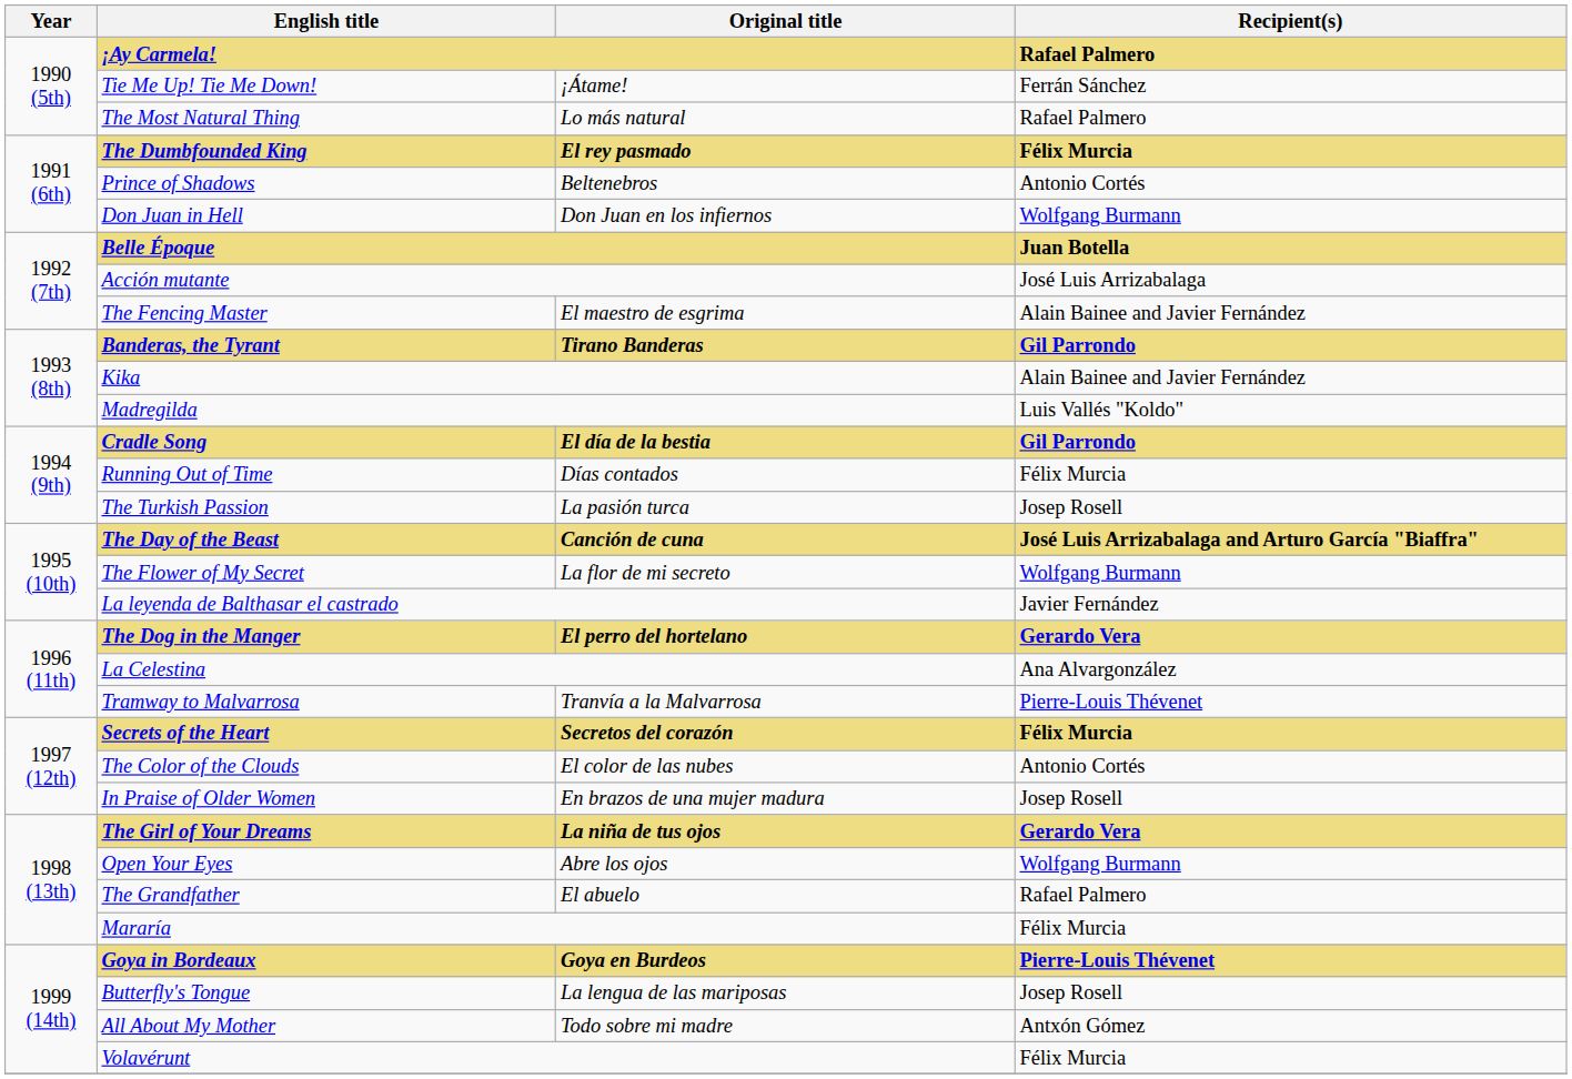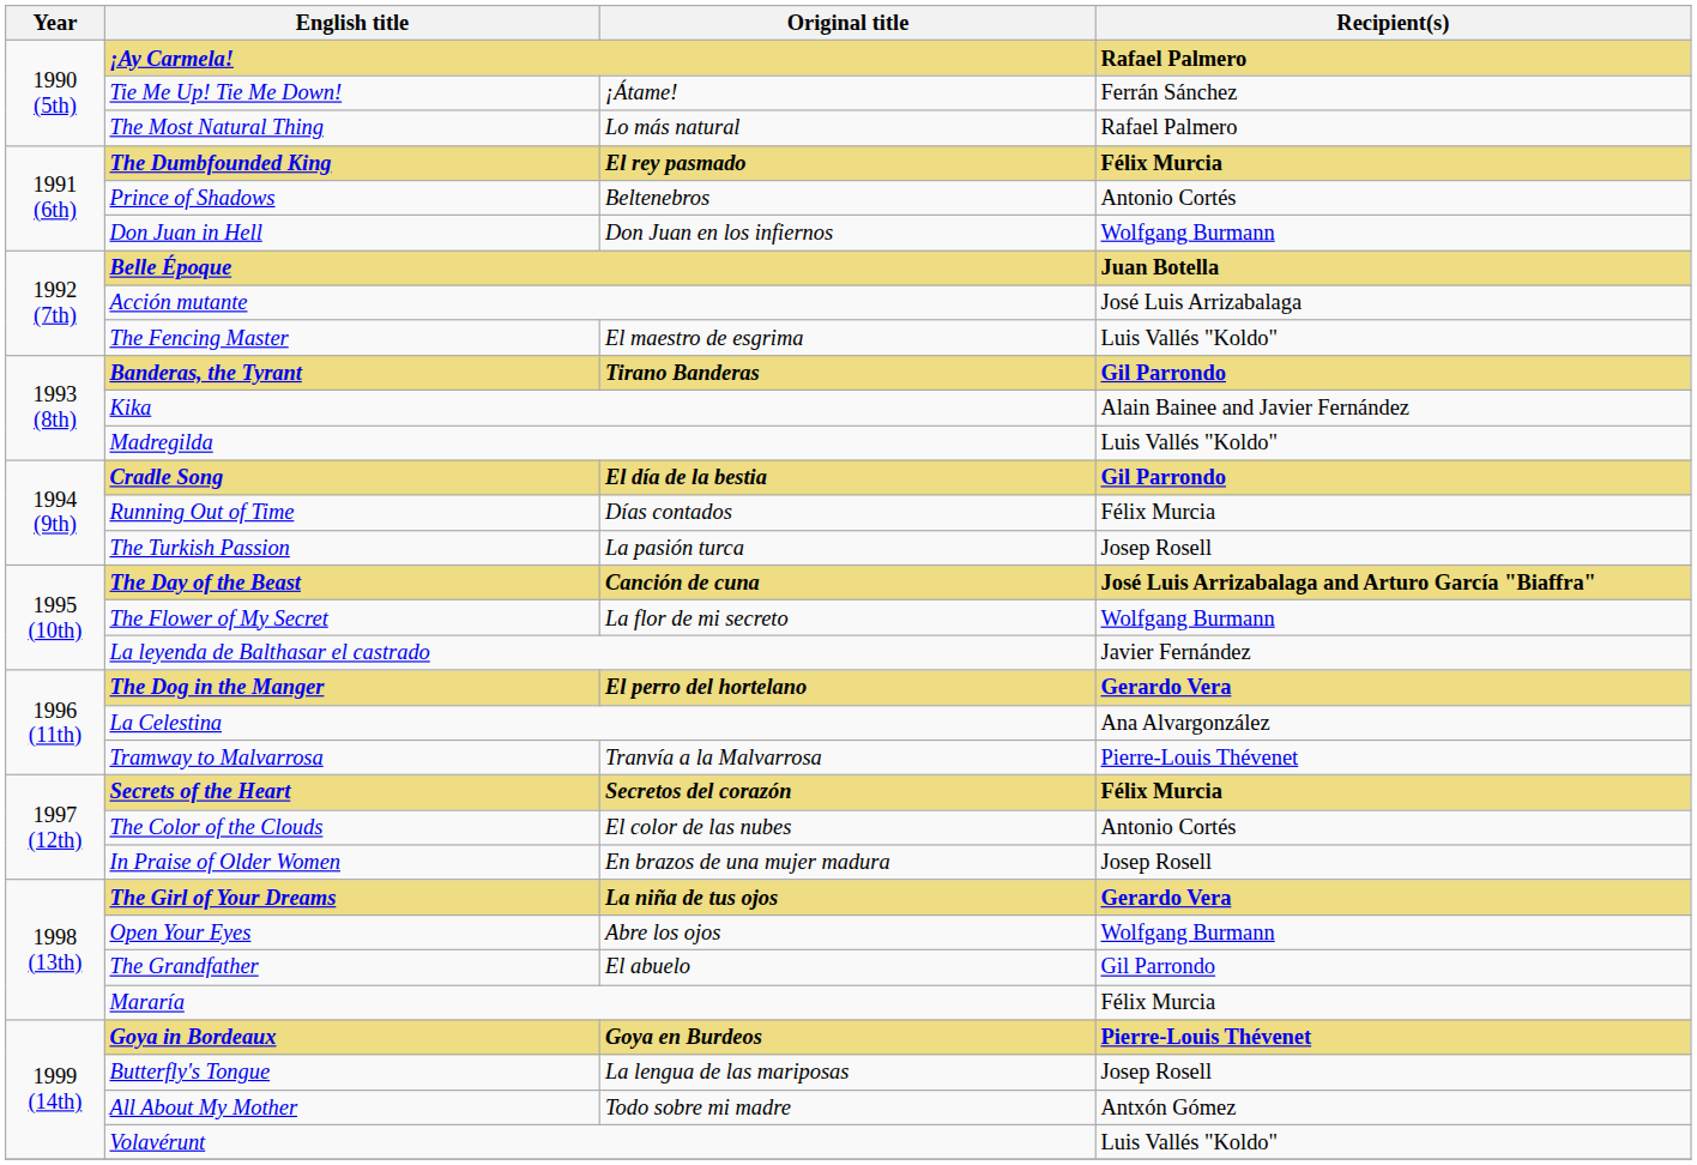 <table class="wikitable sortable" style="text-align:left;"style="width:95%">
 <tr>
 <th scope="col" style="width:5%;">Year</th>
 <th scope="col" style="width:25%;">English title</th>
 <th scope="col" style="width:25%;">Original title</th>
 <th scope="col" style="width:30%;">Recipient(s)</th>
 </tr>
 <tr>
 <td rowspan="3" style="text-align:center;">1990<br><a href='#'>(5th)</a></td>
 <td colspan="2" style="background:#eedd82;"><strong><em><a href='#'>¡Ay Carmela!</a></em></strong></td>
 <td style="background:#eedd82;"><strong>Rafael Palmero</strong></td>
 </tr>
 <tr>
 <td><em><a href='#'>Tie Me Up! Tie Me Down!</a></em></td>
 <td><em>¡Átame!</em></td>
 <td>Ferrán Sánchez</td>
 </tr>
 <tr>
 <td><em><a href='#'>The Most Natural Thing</a></em></td>
 <td><em>Lo más natural</em></td>
 <td>Rafael Palmero</td>
 </tr>
 <tr>
 <td rowspan="3" style="text-align:center;">1991<br><a href='#'>(6th)</a></td>
 <td style="background:#eedd82;"><strong><em><a href='#'>The Dumbfounded King</a></em></strong></td>
 <td style="background:#eedd82;"><strong><em>El rey pasmado</em></strong></td>
 <td style="background:#eedd82;"><strong>Félix Murcia</strong></td>
 </tr>
 <tr>
 <td><em><a href='#'>Prince of Shadows</a></em></td>
 <td><em>Beltenebros</em></td>
 <td>Antonio Cortés</td>
 </tr>
 <tr>
 <td><em><a href='#'>Don Juan in Hell</a></em></td>
 <td><em>Don Juan en los infiernos</em></td>
 <td><a href='#'>Wolfgang Burmann</a></td>
 </tr>
 <tr>
 <td rowspan="3" style="text-align:center;">1992<br><a href='#'>(7th)</a></td>
 <td colspan="2" style="background:#eedd82;"><strong><em><a href='#'>Belle Époque</a></em></strong></td>
 <td style="background:#eedd82;"><strong>Juan Botella</strong></td>
 </tr>
 <tr>
 <td colspan="2"><em><a href='#'>Acción mutante</a></em></td>
 <td>José Luis Arrizabalaga</td>
 </tr>
 <tr>
 <td><em><a href='#'>The Fencing Master</a></em></td>
 <td><em>El maestro de esgrima</em></td>
-<td>Alain Bainee and Javier Fernández</td>
+<td>Luis Vallés "Koldo"</td>
 </tr>
 <tr>
 <td rowspan="3" style="text-align:center;">1993<br><a href='#'>(8th)</a></td>
 <td style="background:#eedd82;"><strong><em><a href='#'>Banderas, the Tyrant</a></em></strong></td>
 <td style="background:#eedd82;"><strong><em>Tirano Banderas</em></strong></td>
 <td style="background:#eedd82;"><strong><a href='#'>Gil Parrondo</a></strong></td>
 </tr>
 <tr>
 <td colspan="2"><em><a href='#'>Kika</a></em></td>
 <td>Alain Bainee and Javier Fernández</td>
 </tr>
 <tr>
 <td colspan="2"><em><a href='#'>Madregilda</a></em></td>
 <td>Luis Vallés "Koldo"</td>
 </tr>
 <tr>
 <td rowspan="3" style="text-align:center;">1994<br><a href='#'>(9th)</a></td>
 <td style="background:#eedd82;"><strong><em><a href='#'>Cradle Song</a></em></strong></td>
 <td style="background:#eedd82;"><strong><em>El día de la bestia</em></strong></td>
 <td style="background:#eedd82;"><strong><a href='#'>Gil Parrondo</a></strong></td>
 </tr>
 <tr>
 <td><em><a href='#'>Running Out of Time</a></em></td>
 <td><em>Días contados</em></td>
 <td>Félix Murcia</td>
 </tr>
 <tr>
 <td><em><a href='#'>The Turkish Passion</a></em></td>
 <td><em>La pasión turca</em></td>
 <td>Josep Rosell</td>
 </tr>
 <tr>
 <td rowspan="3" style="text-align:center;">1995<br><a href='#'>(10th)</a></td>
 <td style="background:#eedd82;"><strong><em><a href='#'>The Day of the Beast</a></em></strong></td>
 <td style="background:#eedd82;"><strong><em>Canción de cuna</em></strong></td>
 <td style="background:#eedd82;"><strong>José Luis Arrizabalaga and Arturo García "Biaffra"</strong></td>
 </tr>
 <tr>
 <td><em><a href='#'>The Flower of My Secret</a></em></td>
 <td><em>La flor de mi secreto</em></td>
 <td><a href='#'>Wolfgang Burmann</a></td>
 </tr>
 <tr>
 <td colspan="2"><em><a href='#'>La leyenda de Balthasar el castrado</a></em></td>
 <td>Javier Fernández</td>
 </tr>
 <tr>
 <td rowspan="3" style="text-align:center;">1996<br><a href='#'>(11th)</a></td>
 <td style="background:#eedd82;"><strong><em><a href='#'>The Dog in the Manger</a></em></strong></td>
 <td style="background:#eedd82;"><strong><em>El perro del hortelano</em></strong></td>
 <td style="background:#eedd82;"><strong><a href='#'>Gerardo Vera</a></strong></td>
 </tr>
 <tr>
 <td colspan="2"><em><a href='#'>La Celestina</a></em></td>
 <td>Ana Alvargonzález</td>
 </tr>
 <tr>
 <td><em><a href='#'>Tramway to Malvarrosa</a></em></td>
 <td><em>Tranvía a la Malvarrosa</em></td>
 <td><a href='#'>Pierre-Louis Thévenet</a></td>
 </tr>
 <tr>
 <td rowspan="3" style="text-align:center;">1997<br><a href='#'>(12th)</a></td>
 <td style="background:#eedd82;"><strong><em><a href='#'>Secrets of the Heart</a></em></strong></td>
 <td style="background:#eedd82;"><strong><em>Secretos del corazón</em></strong></td>
 <td style="background:#eedd82;"><strong>Félix Murcia</strong></td>
 </tr>
 <tr>
 <td><em><a href='#'>The Color of the Clouds</a></em></td>
 <td><em>El color de las nubes</em></td>
 <td>Antonio Cortés</td>
 </tr>
 <tr>
 <td><em><a href='#'>In Praise of Older Women</a></em></td>
 <td><em>En brazos de una mujer madura</em></td>
 <td>Josep Rosell</td>
 </tr>
 <tr>
 <td rowspan="4" style="text-align:center;">1998<br><a href='#'>(13th)</a></td>
 <td style="background:#eedd82;"><strong><em><a href='#'>The Girl of Your Dreams</a></em></strong></td>
 <td style="background:#eedd82;"><strong><em>La niña de tus ojos</em></strong></td>
 <td style="background:#eedd82;"><strong><a href='#'>Gerardo Vera</a></strong></td>
 </tr>
 <tr>
 <td><em><a href='#'>Open Your Eyes</a></em></td>
 <td><em>Abre los ojos</em></td>
 <td><a href='#'>Wolfgang Burmann</a></td>
 </tr>
 <tr>
 <td><em><a href='#'>The Grandfather</a></em></td>
 <td><em>El abuelo</em></td>
-<td>Rafael Palmero</td>
+<td><a href='#'>Gil Parrondo</a></td>
 </tr>
 <tr>
 <td colspan="2"><em><a href='#'>Mararía</a></em></td>
 <td>Félix Murcia</td>
 </tr>
 <tr>
 <td rowspan="4" style="text-align:center;">1999<br><a href='#'>(14th)</a></td>
 <td style="background:#eedd82;"><strong><em><a href='#'>Goya in Bordeaux</a></em></strong></td>
 <td style="background:#eedd82;"><strong><em>Goya en Burdeos</em></strong></td>
 <td style="background:#eedd82;"><strong><a href='#'>Pierre-Louis Thévenet</a></strong></td>
 </tr>
 <tr>
 <td><em><a href='#'>Butterfly's Tongue</a></em></td>
 <td><em>La lengua de las mariposas</em></td>
 <td>Josep Rosell</td>
 </tr>
 <tr>
 <td><em><a href='#'>All About My Mother</a></em></td>
 <td><em>Todo sobre mi madre</em></td>
 <td>Antxón Gómez</td>
 </tr>
 <tr>
 <td colspan="2"><em><a href='#'>Volavérunt</a></em></td>
-<td>Félix Murcia</td>
+<td>Luis Vallés "Koldo"</td>
 </tr>
 <tr>
 </tr>
 </table>
